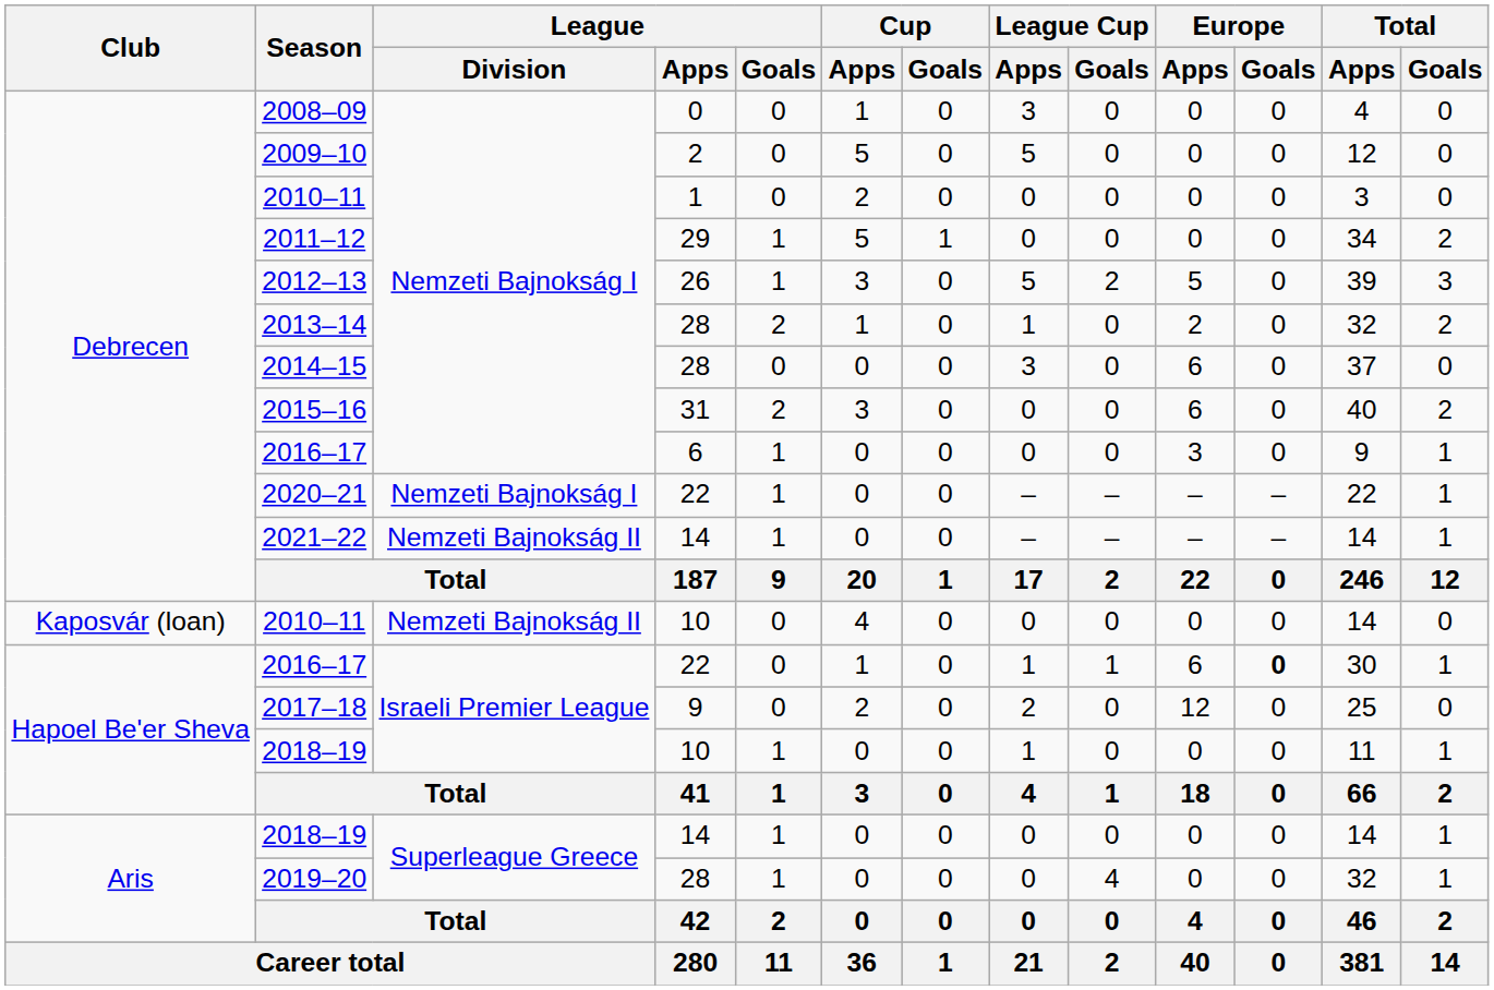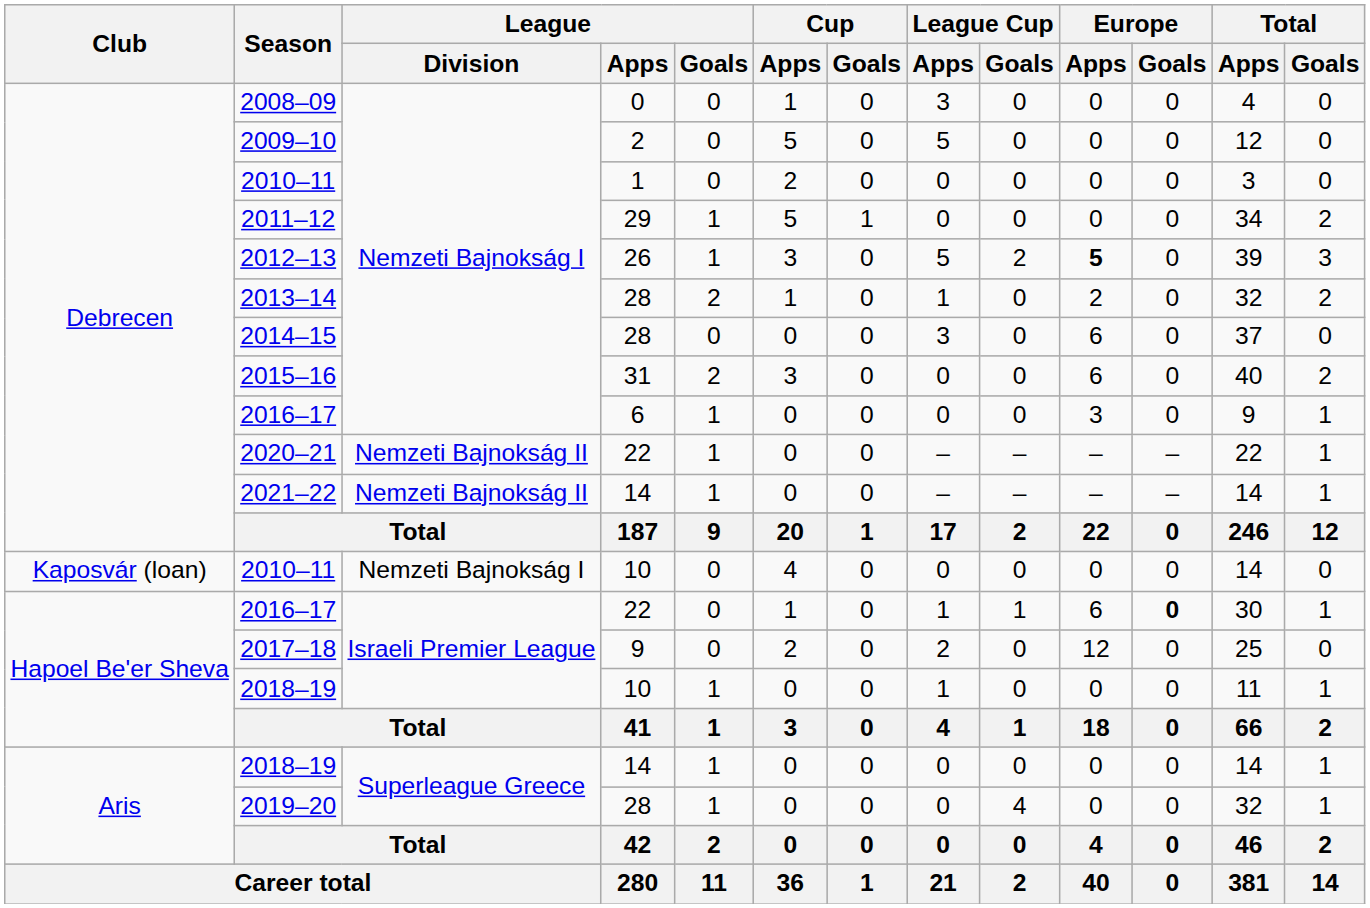 <table class="wikitable" style="text-align:center">
 <tr>
 <th rowspan="2">Club</th>
 <th rowspan="2">Season</th>
 <th colspan="3">League</th>
 <th colspan="2">Cup</th>
 <th colspan="2">League Cup</th>
 <th colspan="2">Europe</th>
 <th colspan="2">Total</th>
 </tr>
 <tr>
 <th>Division</th>
 <th>Apps</th>
 <th>Goals</th>
 <th>Apps</th>
 <th>Goals</th>
 <th>Apps</th>
 <th>Goals</th>
 <th>Apps</th>
 <th>Goals</th>
 <th>Apps</th>
 <th>Goals</th>
 </tr>
 <tr>
 <td rowspan="12"><a href='#'>Debrecen</a></td>
 <td><a href='#'>2008–09</a></td>
 <td rowspan="9"><a href='#'>Nemzeti Bajnokság I</a></td>
 <td>0</td>
 <td>0</td>
 <td>1</td>
 <td>0</td>
 <td>3</td>
 <td>0</td>
 <td>0</td>
 <td>0</td>
 <td>4</td>
 <td>0</td>
 </tr>
 <tr>
 <td><a href='#'>2009–10</a></td>
 <td>2</td>
 <td>0</td>
 <td>5</td>
 <td>0</td>
 <td>5</td>
 <td>0</td>
 <td>0</td>
 <td>0</td>
 <td>12</td>
 <td>0</td>
 </tr>
 <tr>
 <td><a href='#'>2010–11</a></td>
 <td>1</td>
 <td>0</td>
 <td>2</td>
 <td>0</td>
 <td>0</td>
 <td>0</td>
 <td>0</td>
 <td>0</td>
 <td>3</td>
 <td>0</td>
 </tr>
 <tr>
 <td><a href='#'>2011–12</a></td>
 <td>29</td>
 <td>1</td>
 <td>5</td>
 <td>1</td>
 <td>0</td>
 <td>0</td>
 <td>0</td>
 <td>0</td>
 <td>34</td>
 <td>2</td>
 </tr>
 <tr>
 <td><a href='#'>2012–13</a></td>
 <td>26</td>
 <td>1</td>
 <td>3</td>
 <td>0</td>
 <td>5</td>
 <td>2</td>
-<td>5</td>
+<td><strong>5</strong></td>
 <td>0</td>
 <td>39</td>
 <td>3</td>
 </tr>
 <tr>
 <td><a href='#'>2013–14</a></td>
 <td>28</td>
 <td>2</td>
 <td>1</td>
 <td>0</td>
 <td>1</td>
 <td>0</td>
 <td>2</td>
 <td>0</td>
 <td>32</td>
 <td>2</td>
 </tr>
 <tr>
 <td><a href='#'>2014–15</a></td>
 <td>28</td>
 <td>0</td>
 <td>0</td>
 <td>0</td>
 <td>3</td>
 <td>0</td>
 <td>6</td>
 <td>0</td>
 <td>37</td>
 <td>0</td>
 </tr>
 <tr>
 <td><a href='#'>2015–16</a></td>
 <td>31</td>
 <td>2</td>
 <td>3</td>
 <td>0</td>
 <td>0</td>
 <td>0</td>
 <td>6</td>
 <td>0</td>
 <td>40</td>
 <td>2</td>
 </tr>
 <tr>
 <td><a href='#'>2016–17</a></td>
 <td>6</td>
 <td>1</td>
 <td>0</td>
 <td>0</td>
 <td>0</td>
 <td>0</td>
 <td>3</td>
 <td>0</td>
 <td>9</td>
 <td>1</td>
 </tr>
 <tr>
 <td><a href='#'>2020–21</a></td>
-<td><a href='#'>Nemzeti Bajnokság I</a></td>
+<td><a href='#'>Nemzeti Bajnokság II</a></td>
 <td>22</td>
 <td>1</td>
 <td>0</td>
 <td>0</td>
 <td>–</td>
 <td>–</td>
 <td>–</td>
 <td>–</td>
 <td>22</td>
 <td>1</td>
 </tr>
 <tr>
 <td><a href='#'>2021–22</a></td>
 <td><a href='#'>Nemzeti Bajnokság II</a></td>
 <td>14</td>
 <td>1</td>
 <td>0</td>
 <td>0</td>
 <td>–</td>
 <td>–</td>
 <td>–</td>
 <td>–</td>
 <td>14</td>
 <td>1</td>
 </tr>
 <tr>
 <th colspan="2">Total</th>
 <th>187</th>
 <th>9</th>
 <th>20</th>
 <th>1</th>
 <th>17</th>
 <th>2</th>
 <th>22</th>
 <th>0</th>
 <th>246</th>
 <th>12</th>
 </tr>
 <tr>
 <td><a href='#'>Kaposvár</a> (loan)</td>
 <td><a href='#'>2010–11</a></td>
-<td><a href='#'>Nemzeti Bajnokság II</a></td>
+<td>Nemzeti Bajnokság I</td>
 <td>10</td>
 <td>0</td>
 <td>4</td>
 <td>0</td>
 <td>0</td>
 <td>0</td>
 <td>0</td>
 <td>0</td>
 <td>14</td>
 <td>0</td>
 </tr>
 <tr>
 <td rowspan="4"><a href='#'>Hapoel Be'er Sheva</a></td>
 <td><a href='#'>2016–17</a></td>
 <td rowspan="3"><a href='#'>Israeli Premier League</a></td>
 <td>22</td>
 <td>0</td>
 <td>1</td>
 <td>0</td>
 <td>1</td>
 <td>1</td>
 <td>6</td>
 <td><strong>0</strong></td>
 <td>30</td>
 <td>1</td>
 </tr>
 <tr>
 <td><a href='#'>2017–18</a></td>
 <td>9</td>
 <td>0</td>
 <td>2</td>
 <td>0</td>
 <td>2</td>
 <td>0</td>
 <td>12</td>
 <td>0</td>
 <td>25</td>
 <td>0</td>
 </tr>
 <tr>
 <td><a href='#'>2018–19</a></td>
 <td>10</td>
 <td>1</td>
 <td>0</td>
 <td>0</td>
 <td>1</td>
 <td>0</td>
 <td>0</td>
 <td>0</td>
 <td>11</td>
 <td>1</td>
 </tr>
 <tr>
 <th colspan="2">Total</th>
 <th>41</th>
 <th>1</th>
 <th>3</th>
 <th>0</th>
 <th>4</th>
 <th>1</th>
 <th>18</th>
 <th>0</th>
 <th>66</th>
 <th>2</th>
 </tr>
 <tr>
 <td rowspan="3"><a href='#'>Aris</a></td>
 <td><a href='#'>2018–19</a></td>
 <td rowspan="2"><a href='#'>Superleague Greece</a></td>
 <td>14</td>
 <td>1</td>
 <td>0</td>
 <td>0</td>
 <td>0</td>
 <td>0</td>
 <td>0</td>
 <td>0</td>
 <td>14</td>
 <td>1</td>
 </tr>
 <tr>
 <td><a href='#'>2019–20</a></td>
 <td>28</td>
 <td>1</td>
 <td>0</td>
 <td>0</td>
 <td>0</td>
 <td>4</td>
 <td>0</td>
 <td>0</td>
 <td>32</td>
 <td>1</td>
 </tr>
 <tr>
 <th colspan="2">Total</th>
 <th>42</th>
 <th>2</th>
 <th>0</th>
 <th>0</th>
 <th>0</th>
 <th>0</th>
 <th>4</th>
 <th>0</th>
 <th>46</th>
 <th>2</th>
 </tr>
 <tr>
 <th colspan="3">Career total</th>
 <th>280</th>
 <th>11</th>
 <th>36</th>
 <th>1</th>
 <th>21</th>
 <th>2</th>
 <th>40</th>
 <th>0</th>
 <th>381</th>
 <th>14</th>
 </tr>
 </table>
